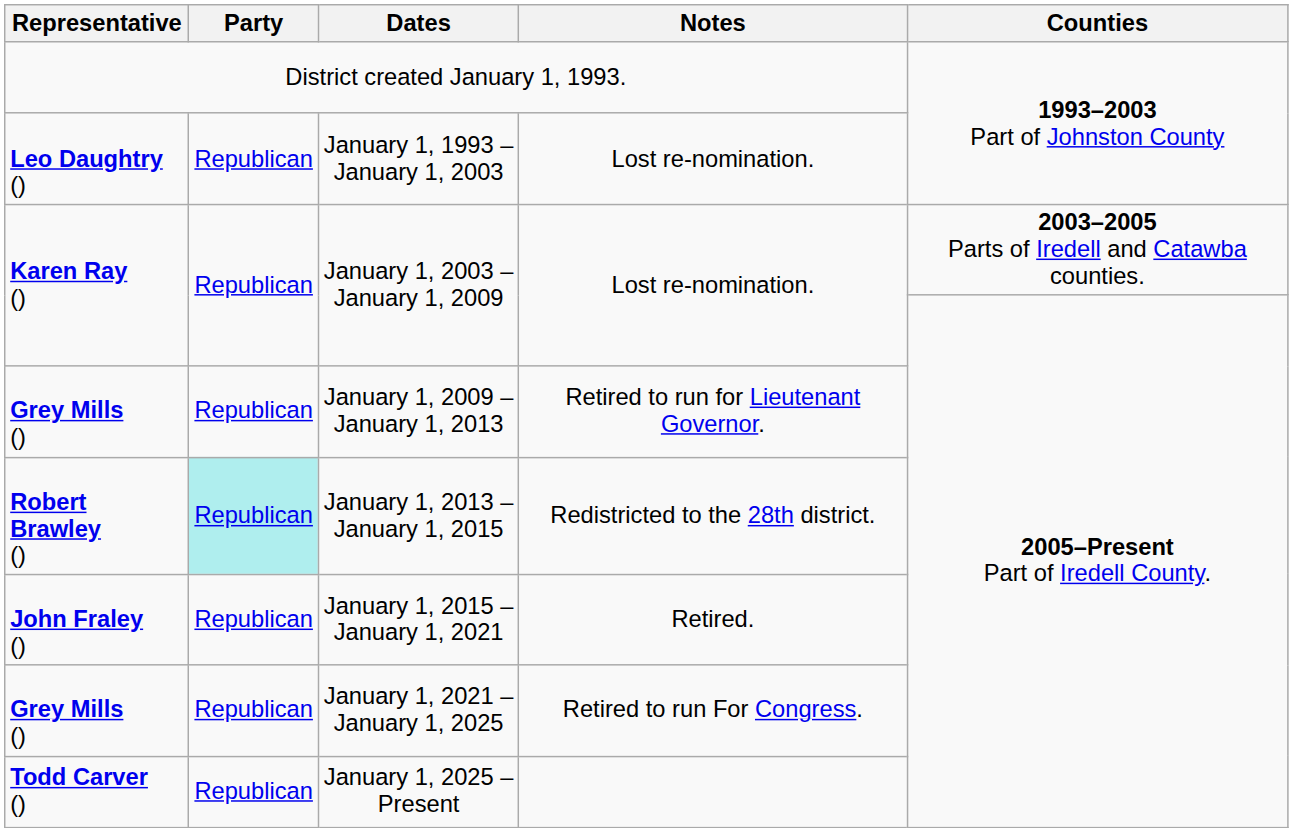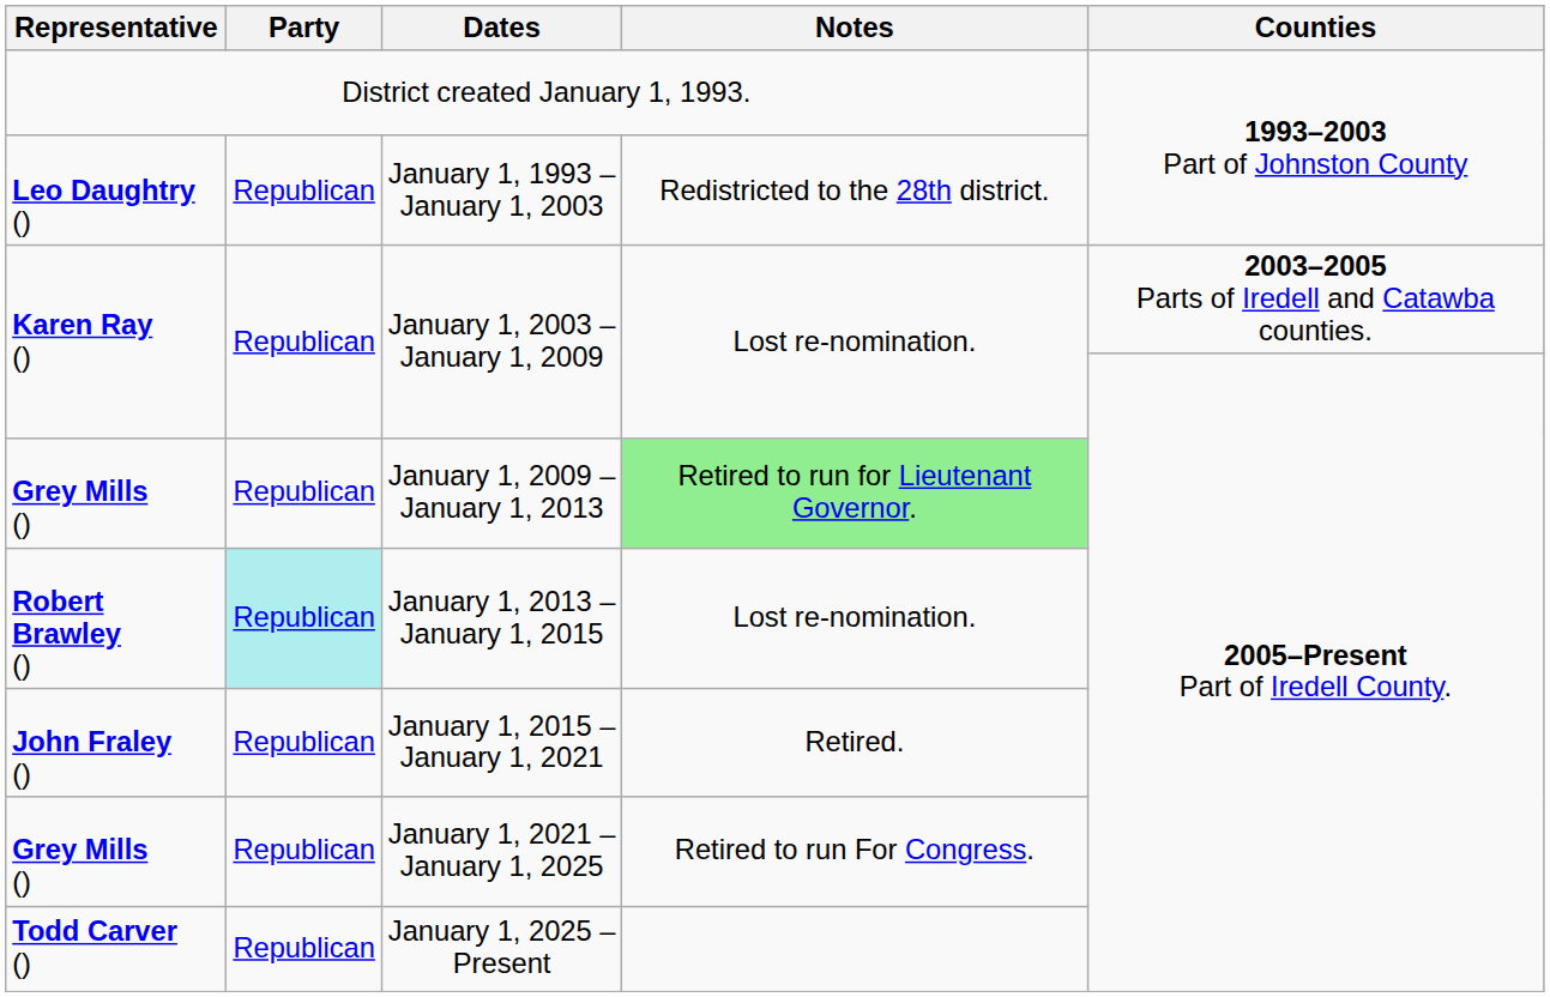 <table class=wikitable style="text-align:center">
 <tr>
 <th>Representative</th>
 <th>Party</th>
 <th>Dates</th>
 <th>Notes</th>
 <th>Counties</th>
 </tr>
 <tr style="height:3em">
 <td colspan=4>District created January 1, 1993.</td>
 <td rowspan=2><strong>1993–2003</strong> <br> Part of <a href='#'>Johnston County</a></td>
 </tr>
 <tr style="height:3em">
 <td align=left><br><strong><a href='#'>Leo Daughtry</a></strong><br>()</td>
 <td><a href='#'>Republican</a></td>
 <td nowrap>January 1, 1993 – <br> January 1, 2003</td>
-<td>Lost re-nomination.</td>
+<td>Redistricted to the <a href='#'>28th</a> district.</td>
 </tr>
 <tr style="height:3em">
 <td rowspan=2 align=left><strong><a href='#'>Karen Ray</a></strong><br>()</td>
 <td rowspan=2 ><a href='#'>Republican</a></td>
 <td rowspan=2 nowrap>January 1, 2003 – <br> January 1, 2009</td>
 <td rowspan=2>Lost re-nomination.</td>
 <td><strong>2003–2005</strong> <br> Parts of  <a href='#'>Iredell</a> and <a href='#'>Catawba</a> counties.</td>
 </tr>
 <tr style="height:3em">
 <td rowspan=6><strong>2005–Present</strong> <br> Part of <a href='#'>Iredell County</a>.</td>
 </tr>
 <tr style="height:3em">
 <td align=left><br><strong><a href='#'>Grey Mills</a></strong><br>()</td>
 <td><a href='#'>Republican</a></td>
 <td nowrap>January 1, 2009 – <br> January 1, 2013</td>
-<td>Retired to run for <a href='#'>Lieutenant Governor</a>.</td>
+<td style="background: lightgreen;">Retired to run for <a href='#'>Lieutenant Governor</a>.</td>
 </tr>
 <tr style="height:3em">
 <td align=left><br><strong><a href='#'>Robert Brawley</a></strong><br>()</td>
 <td style="background: paleturquoise;"><a href='#'>Republican</a></td>
 <td nowrap>January 1, 2013 – <br> January 1, 2015</td>
-<td>Redistricted to the <a href='#'>28th</a> district.</td>
+<td>Lost re-nomination.</td>
 </tr>
 <tr style="height:3em">
 <td align=left><br><strong><a href='#'>John Fraley</a></strong><br>()</td>
 <td><a href='#'>Republican</a></td>
 <td nowrap>January 1, 2015 – <br> January 1, 2021</td>
 <td>Retired.</td>
 </tr>
 <tr style="height:3em">
 <td align=left><br><strong><a href='#'>Grey Mills</a></strong><br>()</td>
 <td><a href='#'>Republican</a></td>
 <td nowrap>January 1, 2021 – <br> January 1, 2025</td>
 <td>Retired to run For <a href='#'>Congress</a>.</td>
 </tr>
 <tr style="height:3em">
 <td align=left><strong><a href='#'>Todd Carver</a></strong><br>()</td>
 <td><a href='#'>Republican</a></td>
 <td nowrap>January 1, 2025 – <br> Present</td>
 <td></td>
 </tr>
 </table>
